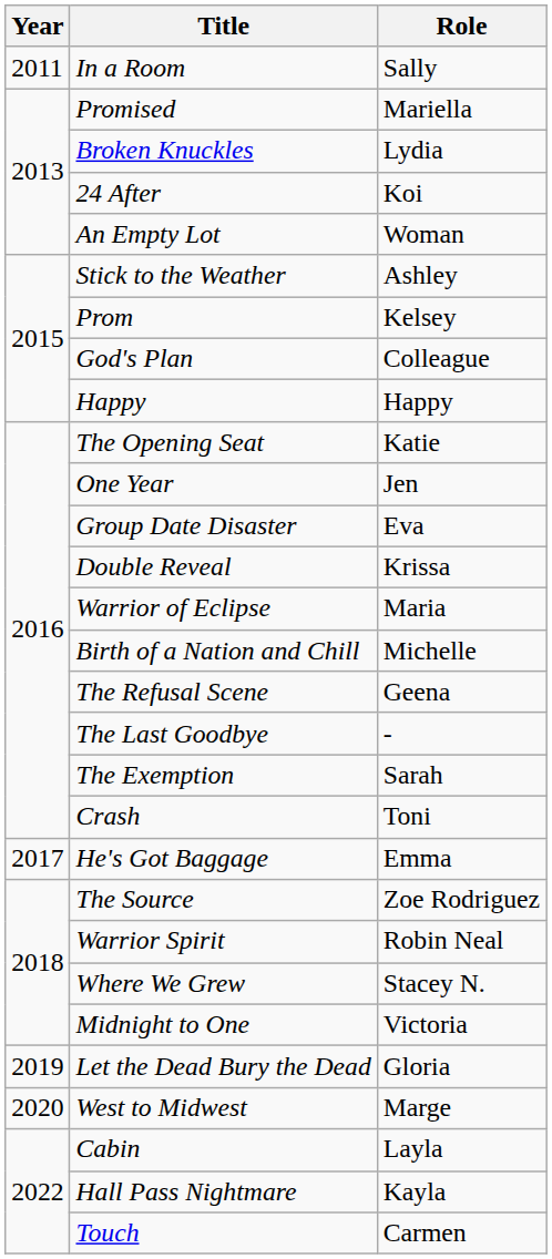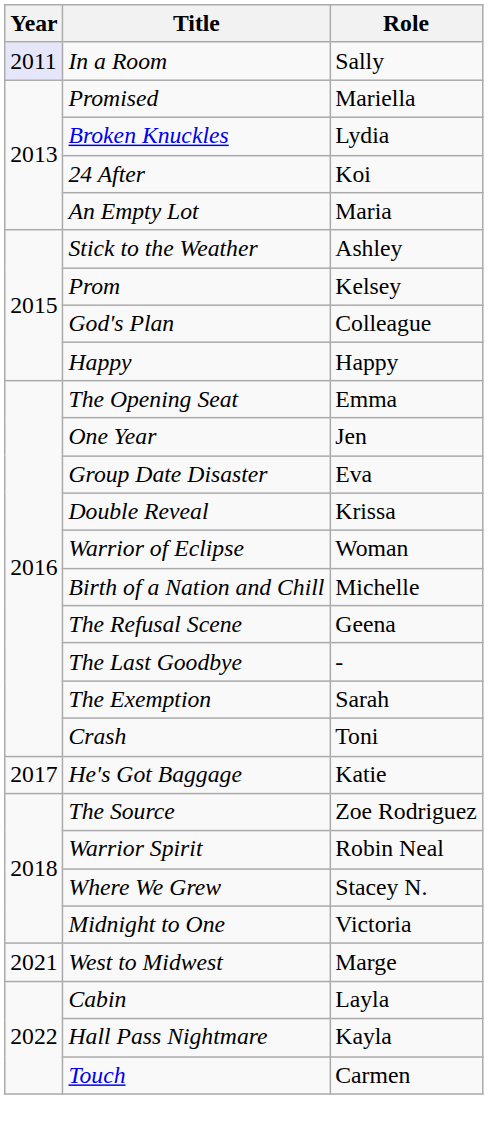 <table class="wikitable plainrowheaders sortable" style="margin-right: 0;">
 <tr>
 <th>Year</th>
 <th>Title</th>
 <th>Role</th>
 </tr>
 <tr>
-<td>2011</td>
+<td style="background: lavender;">2011</td>
 <td><em>In a Room</em></td>
 <td>Sally</td>
 </tr>
 <tr>
 <td rowspan="4">2013</td>
 <td><em>Promised</em></td>
 <td>Mariella</td>
 </tr>
 <tr>
 <td><em><a href='#'>Broken Knuckles</a></em></td>
 <td>Lydia</td>
 </tr>
 <tr>
 <td><em>24 After</em></td>
 <td>Koi</td>
 </tr>
 <tr>
 <td><em>An Empty Lot</em></td>
-<td>Woman</td>
+<td>Maria</td>
 </tr>
 <tr>
 <td rowspan="4">2015</td>
 <td><em>Stick to the Weather</em></td>
 <td>Ashley</td>
 </tr>
 <tr>
 <td><em>Prom</em></td>
 <td>Kelsey</td>
 </tr>
 <tr>
 <td><em>God's Plan</em></td>
 <td>Colleague</td>
 </tr>
 <tr>
 <td><em>Happy</em></td>
 <td>Happy</td>
 </tr>
 <tr>
 <td rowspan="10">2016</td>
 <td><em>The Opening Seat</em></td>
-<td>Katie</td>
+<td>Emma</td>
 </tr>
 <tr>
 <td><em>One Year</em></td>
 <td>Jen</td>
 </tr>
 <tr>
 <td><em>Group Date Disaster</em></td>
 <td>Eva</td>
 </tr>
 <tr>
 <td><em>Double Reveal</em></td>
 <td>Krissa</td>
 </tr>
 <tr>
 <td><em>Warrior of Eclipse</em></td>
-<td>Maria</td>
+<td>Woman</td>
 </tr>
 <tr>
 <td><em>Birth of a Nation and Chill</em></td>
 <td>Michelle</td>
 </tr>
 <tr>
 <td><em>The Refusal Scene</em></td>
 <td>Geena</td>
 </tr>
 <tr>
 <td><em>The Last Goodbye</em></td>
 <td>-</td>
 </tr>
 <tr>
 <td><em>The Exemption</em></td>
 <td>Sarah</td>
 </tr>
 <tr>
 <td><em>Crash</em></td>
 <td>Toni</td>
 </tr>
 <tr>
 <td>2017</td>
 <td><em>He's Got Baggage</em></td>
-<td>Emma</td>
+<td>Katie</td>
 </tr>
 <tr>
 <td rowspan="4">2018</td>
 <td><em>The Source</em></td>
 <td>Zoe Rodriguez</td>
 </tr>
 <tr>
 <td><em>Warrior Spirit</em></td>
 <td>Robin Neal</td>
 </tr>
 <tr>
 <td><em>Where We Grew</em></td>
 <td>Stacey N.</td>
 </tr>
 <tr>
 <td><em>Midnight to One</em></td>
 <td>Victoria</td>
 </tr>
 <tr>
-<td>2019</td>
-<td><em>Let the Dead Bury the Dead</em></td>
-<td>Gloria</td>
-</tr>
-<tr>
-<td>2020</td>
+<td>2021</td>
 <td><em>West to Midwest</em></td>
 <td>Marge</td>
 </tr>
 <tr>
 <td rowspan="3">2022</td>
 <td><em>Cabin</em></td>
 <td>Layla</td>
 </tr>
 <tr>
 <td><em>Hall Pass Nightmare</em></td>
 <td>Kayla</td>
 </tr>
 <tr>
 <td><em><a href='#'>Touch</a></em></td>
 <td>Carmen</td>
 </tr>
 </table>
